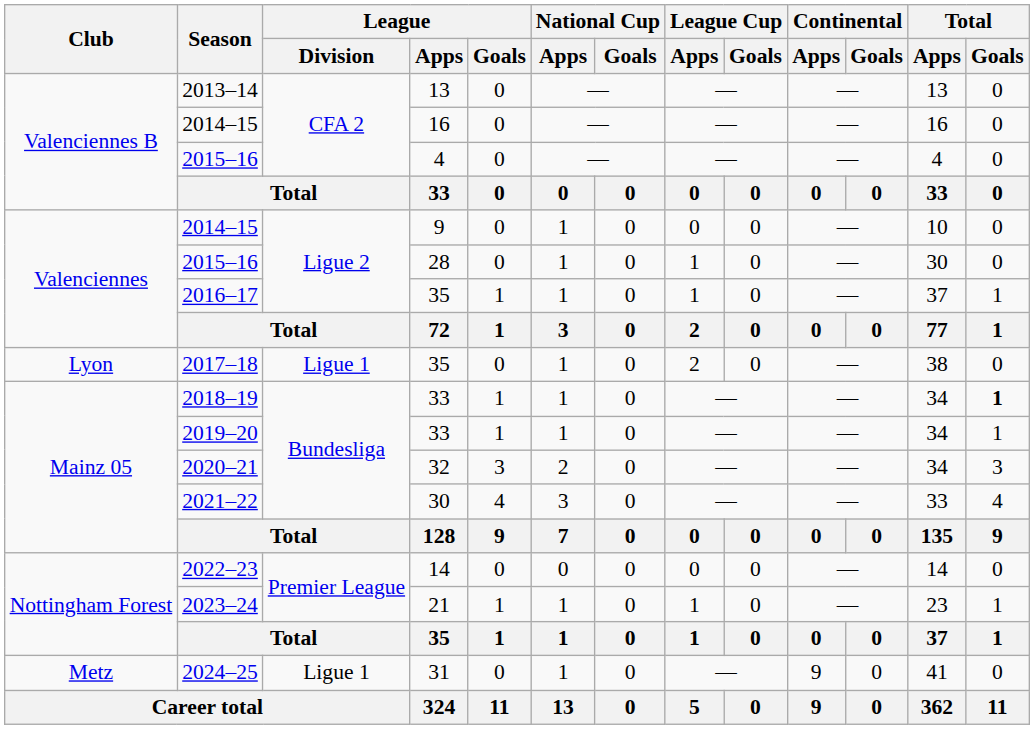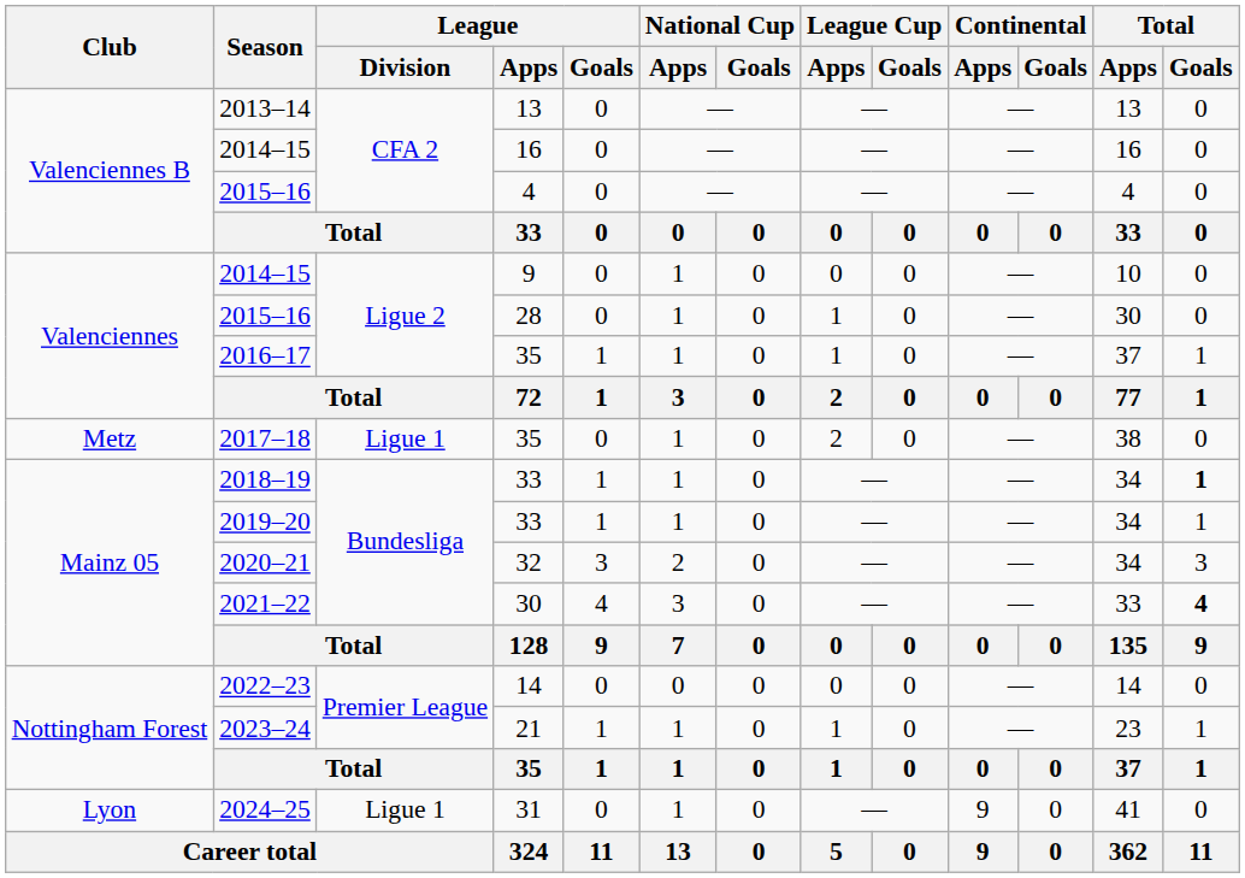 <table class="wikitable" style="text-align:center">
 <tr>
 <th rowspan="2">Club</th>
 <th rowspan="2">Season</th>
 <th colspan="3">League</th>
 <th colspan="2">National Cup</th>
 <th colspan="2">League Cup</th>
 <th colspan="2">Continental</th>
 <th colspan="2">Total</th>
 </tr>
 <tr>
 <th>Division</th>
 <th>Apps</th>
 <th>Goals</th>
 <th>Apps</th>
 <th>Goals</th>
 <th>Apps</th>
 <th>Goals</th>
 <th>Apps</th>
 <th>Goals</th>
 <th>Apps</th>
 <th>Goals</th>
 </tr>
 <tr>
 <td rowspan="4"><a href='#'>Valenciennes B</a></td>
 <td>2013–14</td>
 <td rowspan="3"><a href='#'>CFA 2</a></td>
 <td>13</td>
 <td>0</td>
 <td colspan="2">—</td>
 <td colspan="2">—</td>
 <td colspan="2">—</td>
 <td>13</td>
 <td>0</td>
 </tr>
 <tr>
 <td>2014–15</td>
 <td>16</td>
 <td>0</td>
 <td colspan="2">—</td>
 <td colspan="2">—</td>
 <td colspan="2">—</td>
 <td>16</td>
 <td>0</td>
 </tr>
 <tr>
 <td><a href='#'>2015–16</a></td>
 <td>4</td>
 <td>0</td>
 <td colspan="2">—</td>
 <td colspan="2">—</td>
 <td colspan="2">—</td>
 <td>4</td>
 <td>0</td>
 </tr>
 <tr>
 <th colspan="2">Total</th>
 <th>33</th>
 <th>0</th>
 <th>0</th>
 <th>0</th>
 <th>0</th>
 <th>0</th>
 <th>0</th>
 <th>0</th>
 <th>33</th>
 <th>0</th>
 </tr>
 <tr>
 <td rowspan="4"><a href='#'>Valenciennes</a></td>
 <td><a href='#'>2014–15</a></td>
 <td rowspan="3"><a href='#'>Ligue 2</a></td>
 <td>9</td>
 <td>0</td>
 <td>1</td>
 <td>0</td>
 <td>0</td>
 <td>0</td>
 <td colspan="2">—</td>
 <td>10</td>
 <td>0</td>
 </tr>
 <tr>
 <td><a href='#'>2015–16</a></td>
 <td>28</td>
 <td>0</td>
 <td>1</td>
 <td>0</td>
 <td>1</td>
 <td>0</td>
 <td colspan="2">—</td>
 <td>30</td>
 <td>0</td>
 </tr>
 <tr>
 <td><a href='#'>2016–17</a></td>
 <td>35</td>
 <td>1</td>
 <td>1</td>
 <td>0</td>
 <td>1</td>
 <td>0</td>
 <td colspan="2">—</td>
 <td>37</td>
 <td>1</td>
 </tr>
 <tr>
 <th colspan="2">Total</th>
 <th>72</th>
 <th>1</th>
 <th>3</th>
 <th>0</th>
 <th>2</th>
 <th>0</th>
 <th>0</th>
 <th>0</th>
 <th>77</th>
 <th>1</th>
 </tr>
 <tr>
-<td><a href='#'>Lyon</a></td>
+<td><a href='#'>Metz</a></td>
 <td><a href='#'>2017–18</a></td>
 <td><a href='#'>Ligue 1</a></td>
 <td>35</td>
 <td>0</td>
 <td>1</td>
 <td>0</td>
 <td>2</td>
 <td>0</td>
 <td colspan="2">—</td>
 <td>38</td>
 <td>0</td>
 </tr>
 <tr>
 <td rowspan="5"><a href='#'>Mainz 05</a></td>
 <td><a href='#'>2018–19</a></td>
 <td rowspan="4"><a href='#'>Bundesliga</a></td>
 <td>33</td>
 <td>1</td>
 <td>1</td>
 <td>0</td>
 <td colspan="2">—</td>
 <td colspan="2">—</td>
 <td>34</td>
 <td><strong>1</strong></td>
 </tr>
 <tr>
 <td><a href='#'>2019–20</a></td>
 <td>33</td>
 <td>1</td>
 <td>1</td>
 <td>0</td>
 <td colspan="2">—</td>
 <td colspan="2">—</td>
 <td>34</td>
 <td>1</td>
 </tr>
 <tr>
 <td><a href='#'>2020–21</a></td>
 <td>32</td>
 <td>3</td>
 <td>2</td>
 <td>0</td>
 <td colspan="2">—</td>
 <td colspan="2">—</td>
 <td>34</td>
 <td>3</td>
 </tr>
 <tr>
 <td><a href='#'>2021–22</a></td>
 <td>30</td>
 <td>4</td>
 <td>3</td>
 <td>0</td>
 <td colspan="2">—</td>
 <td colspan="2">—</td>
 <td>33</td>
-<td>4</td>
+<td><strong>4</strong></td>
 </tr>
 <tr>
 <th colspan="2">Total</th>
 <th>128</th>
 <th>9</th>
 <th>7</th>
 <th>0</th>
 <th>0</th>
 <th>0</th>
 <th>0</th>
 <th>0</th>
 <th>135</th>
 <th>9</th>
 </tr>
 <tr>
 <td rowspan="3"><a href='#'>Nottingham Forest</a></td>
 <td><a href='#'>2022–23</a></td>
 <td rowspan="2"><a href='#'>Premier League</a></td>
 <td>14</td>
 <td>0</td>
 <td>0</td>
 <td>0</td>
 <td>0</td>
 <td>0</td>
 <td colspan="2">—</td>
 <td>14</td>
 <td>0</td>
 </tr>
 <tr>
 <td><a href='#'>2023–24</a></td>
 <td>21</td>
 <td>1</td>
 <td>1</td>
 <td>0</td>
 <td>1</td>
 <td>0</td>
 <td colspan="2">—</td>
 <td>23</td>
 <td>1</td>
 </tr>
 <tr>
 <th colspan="2">Total</th>
 <th>35</th>
 <th>1</th>
 <th>1</th>
 <th>0</th>
 <th>1</th>
 <th>0</th>
 <th>0</th>
 <th>0</th>
 <th>37</th>
 <th>1</th>
 </tr>
 <tr>
-<td><a href='#'>Metz</a></td>
+<td><a href='#'>Lyon</a></td>
 <td><a href='#'>2024–25</a></td>
 <td>Ligue 1</td>
 <td>31</td>
 <td>0</td>
 <td>1</td>
 <td>0</td>
 <td colspan="2">—</td>
 <td>9</td>
 <td>0</td>
 <td>41</td>
 <td>0</td>
 </tr>
 <tr>
 <th colspan="3">Career total</th>
 <th>324</th>
 <th>11</th>
 <th>13</th>
 <th>0</th>
 <th>5</th>
 <th>0</th>
 <th>9</th>
 <th>0</th>
 <th>362</th>
 <th>11</th>
 </tr>
 </table>
